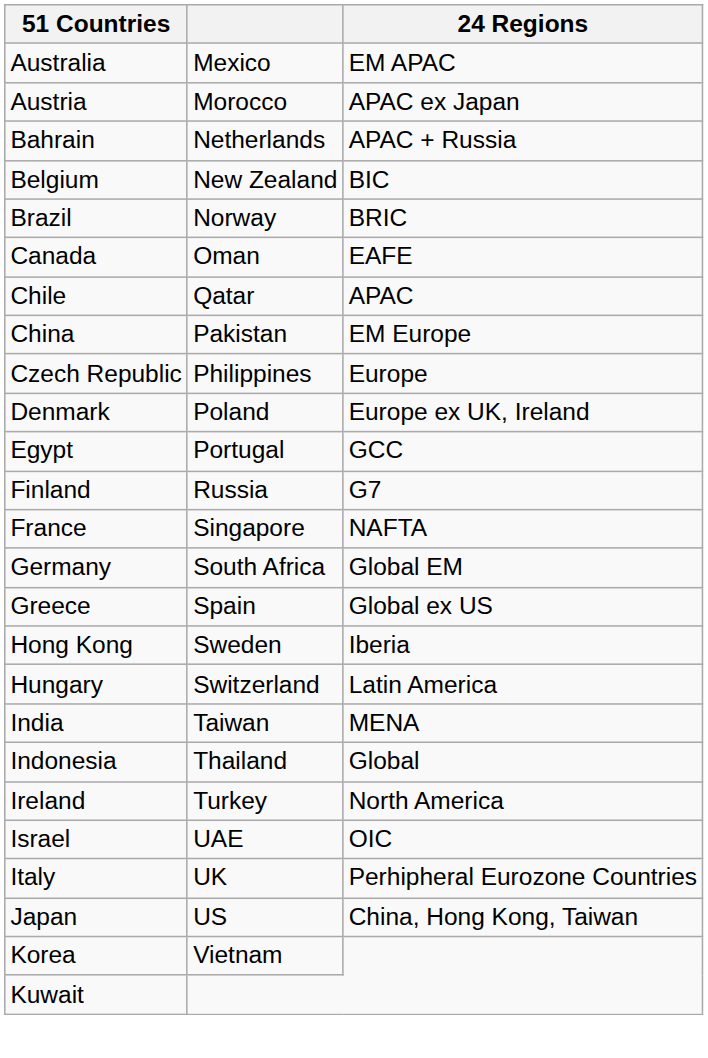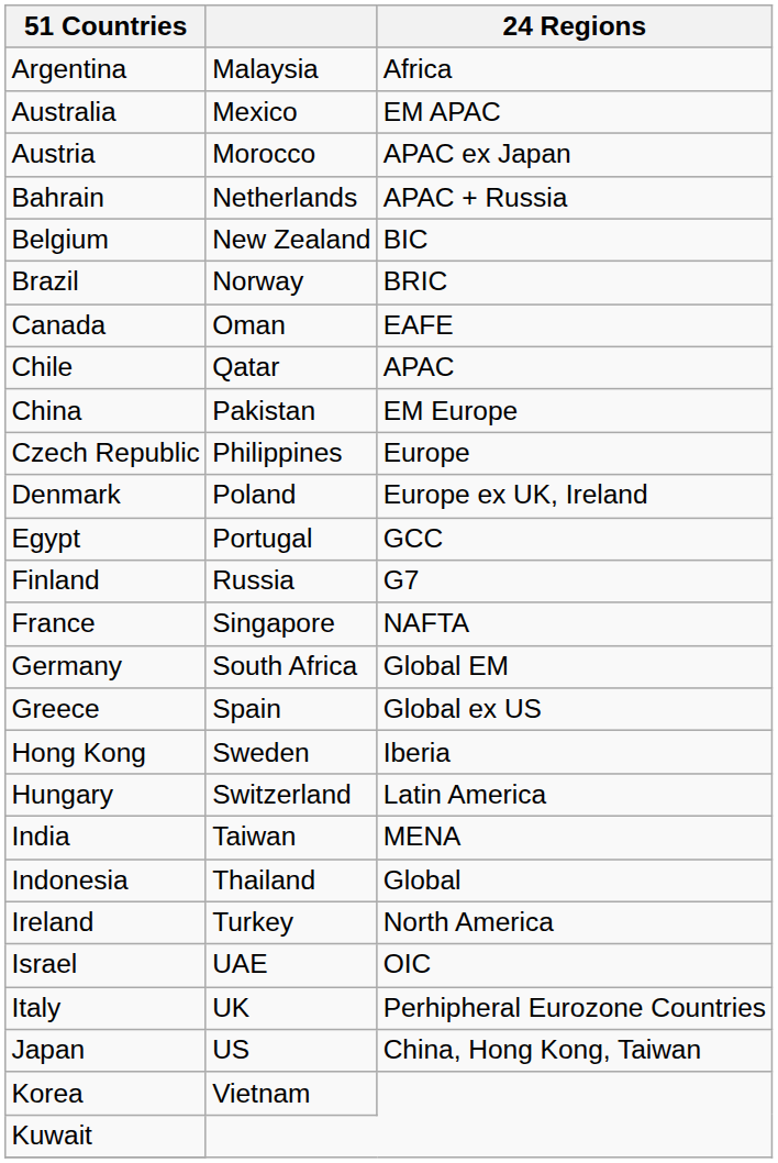 <table class="wikitable">
 <tr>
 <th>51 Countries</th>
 <th></th>
 <th>24 Regions</th>
+</tr>
+<tr>
+<td>Argentina</td>
+<td>Malaysia</td>
+<td>Africa</td>
 </tr>
 <tr>
 <td>Australia</td>
 <td>Mexico</td>
 <td>EM APAC</td>
 </tr>
 <tr>
 <td>Austria</td>
 <td>Morocco</td>
 <td>APAC ex Japan</td>
 </tr>
 <tr>
 <td>Bahrain</td>
 <td>Netherlands</td>
 <td>APAC + Russia</td>
 </tr>
 <tr>
 <td>Belgium</td>
 <td>New Zealand</td>
 <td>BIC</td>
 </tr>
 <tr>
 <td>Brazil</td>
 <td>Norway</td>
 <td>BRIC</td>
 </tr>
 <tr>
 <td>Canada</td>
 <td>Oman</td>
 <td>EAFE</td>
 </tr>
 <tr>
 <td>Chile</td>
 <td>Qatar</td>
 <td>APAC</td>
 </tr>
 <tr>
 <td>China</td>
 <td>Pakistan</td>
 <td>EM Europe</td>
 </tr>
 <tr>
 <td>Czech Republic</td>
 <td>Philippines</td>
 <td>Europe</td>
 </tr>
 <tr>
 <td>Denmark</td>
 <td>Poland</td>
 <td>Europe ex UK, Ireland</td>
 </tr>
 <tr>
 <td>Egypt</td>
 <td>Portugal</td>
 <td>GCC</td>
 </tr>
 <tr>
 <td>Finland</td>
 <td>Russia</td>
 <td>G7</td>
 </tr>
 <tr>
 <td>France</td>
 <td>Singapore</td>
 <td>NAFTA</td>
 </tr>
 <tr>
 <td>Germany</td>
 <td>South Africa</td>
 <td>Global EM</td>
 </tr>
 <tr>
 <td>Greece</td>
 <td>Spain</td>
 <td>Global ex US</td>
 </tr>
 <tr>
 <td>Hong Kong</td>
 <td>Sweden</td>
 <td>Iberia</td>
 </tr>
 <tr>
 <td>Hungary</td>
 <td>Switzerland</td>
 <td>Latin America</td>
 </tr>
 <tr>
 <td>India</td>
 <td>Taiwan</td>
 <td>MENA</td>
 </tr>
 <tr>
 <td>Indonesia</td>
 <td>Thailand</td>
 <td>Global</td>
 </tr>
 <tr>
 <td>Ireland</td>
 <td>Turkey</td>
 <td>North America</td>
 </tr>
 <tr>
 <td>Israel</td>
 <td>UAE</td>
 <td>OIC</td>
 </tr>
 <tr>
 <td>Italy</td>
 <td>UK</td>
 <td>Perhipheral Eurozone Countries</td>
 </tr>
 <tr>
 <td>Japan</td>
 <td>US</td>
 <td>China, Hong Kong, Taiwan</td>
 </tr>
 <tr>
 <td>Korea</td>
 <td>Vietnam</td>
 </tr>
 <tr>
 <td>Kuwait</td>
 </tr>
 <tr>
 </tr>
 </table>
